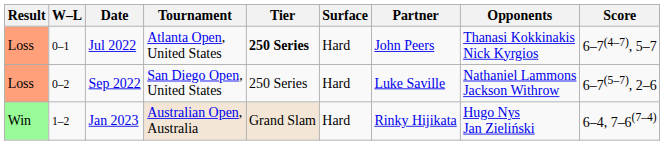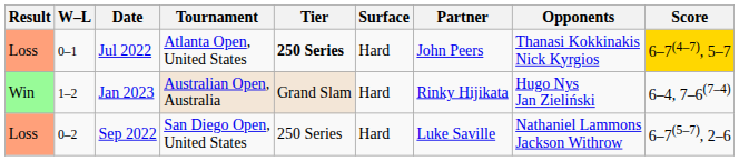 <table class="sortable wikitable">
 <tr>
 <th>Result</th>
 <th class=unsortable>W–L</th>
 <th>Date</th>
 <th>Tournament</th>
 <th>Tier</th>
 <th>Surface</th>
 <th>Partner</th>
 <th>Opponents</th>
 <th class=unsortable>Score</th>
 </tr>
 <tr>
 <td bgcolor=FFA07A>Loss</td>
 <td><small>0–1</small></td>
 <td><a href='#'>Jul 2022</a></td>
 <td><a href='#'>Atlanta Open</a>, <br> United States</td>
 <td><strong>250 Series</strong></td>
 <td>Hard</td>
 <td> <a href='#'>John Peers</a></td>
 <td> <a href='#'>Thanasi Kokkinakis</a> <br> <a href='#'>Nick Kyrgios</a></td>
-<td>6–7<sup>(4–7)</sup>, 5–7</td>
+<td style="background: gold;">6–7<sup>(4–7)</sup>, 5–7</td>
+</tr>
+<tr>
+<td style="background:#98fb98;">Win</td>
+<td><small>1–2</small></td>
+<td><a href='#'>Jan 2023</a></td>
+<td style="background:#F3E6D7;"><a href='#'>Australian Open</a>, <br> Australia</td>
+<td style="background:#F3E6D7;">Grand Slam</td>
+<td>Hard</td>
+<td> <a href='#'>Rinky Hijikata</a></td>
+<td> <a href='#'>Hugo Nys</a> <br> <a href='#'>Jan Zieliński</a></td>
+<td>6–4, 7–6<sup>(7–4)</sup></td>
 </tr>
 <tr>
 <td bgcolor=FFA07A>Loss</td>
 <td><small>0–2</small></td>
 <td><a href='#'>Sep 2022</a></td>
 <td><a href='#'>San Diego Open</a>, <br> United States</td>
 <td>250 Series</td>
 <td>Hard</td>
 <td> <a href='#'>Luke Saville</a></td>
 <td> <a href='#'>Nathaniel Lammons</a> <br> <a href='#'>Jackson Withrow</a></td>
 <td>6–7<sup>(5–7)</sup>, 2–6</td>
 </tr>
-<tr>
-<td style="background:#98fb98;">Win</td>
-<td><small>1–2</small></td>
-<td><a href='#'>Jan 2023</a></td>
-<td style="background:#F3E6D7;"><a href='#'>Australian Open</a>, <br> Australia</td>
-<td style="background:#F3E6D7;">Grand Slam</td>
-<td>Hard</td>
-<td> <a href='#'>Rinky Hijikata</a></td>
-<td> <a href='#'>Hugo Nys</a> <br> <a href='#'>Jan Zieliński</a></td>
-<td>6–4, 7–6<sup>(7–4)</sup></td>
-</tr>
 </table>
